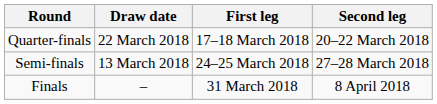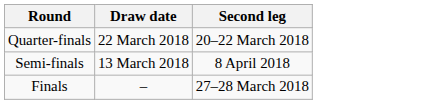 <table class="wikitable" border="1">
 <tr align="center">
 <th>Round</th>
 <th>Draw date</th>
-<th>First leg</th>
 <th>Second leg</th>
 </tr>
 <tr align="center">
 <td>Quarter-finals</td>
 <td>22 March 2018</td>
-<td>17–18 March 2018</td>
 <td>20–22 March 2018</td>
 </tr>
 <tr align="center">
 <td>Semi-finals</td>
 <td>13 March 2018</td>
-<td>24–25 March 2018</td>
-<td>27–28 March 2018</td>
+<td>8 April 2018</td>
 </tr>
 <tr align="center">
 <td>Finals</td>
 <td>–</td>
-<td>31 March 2018</td>
-<td>8 April 2018</td>
+<td>27–28 March 2018</td>
 </tr>
 </table>
